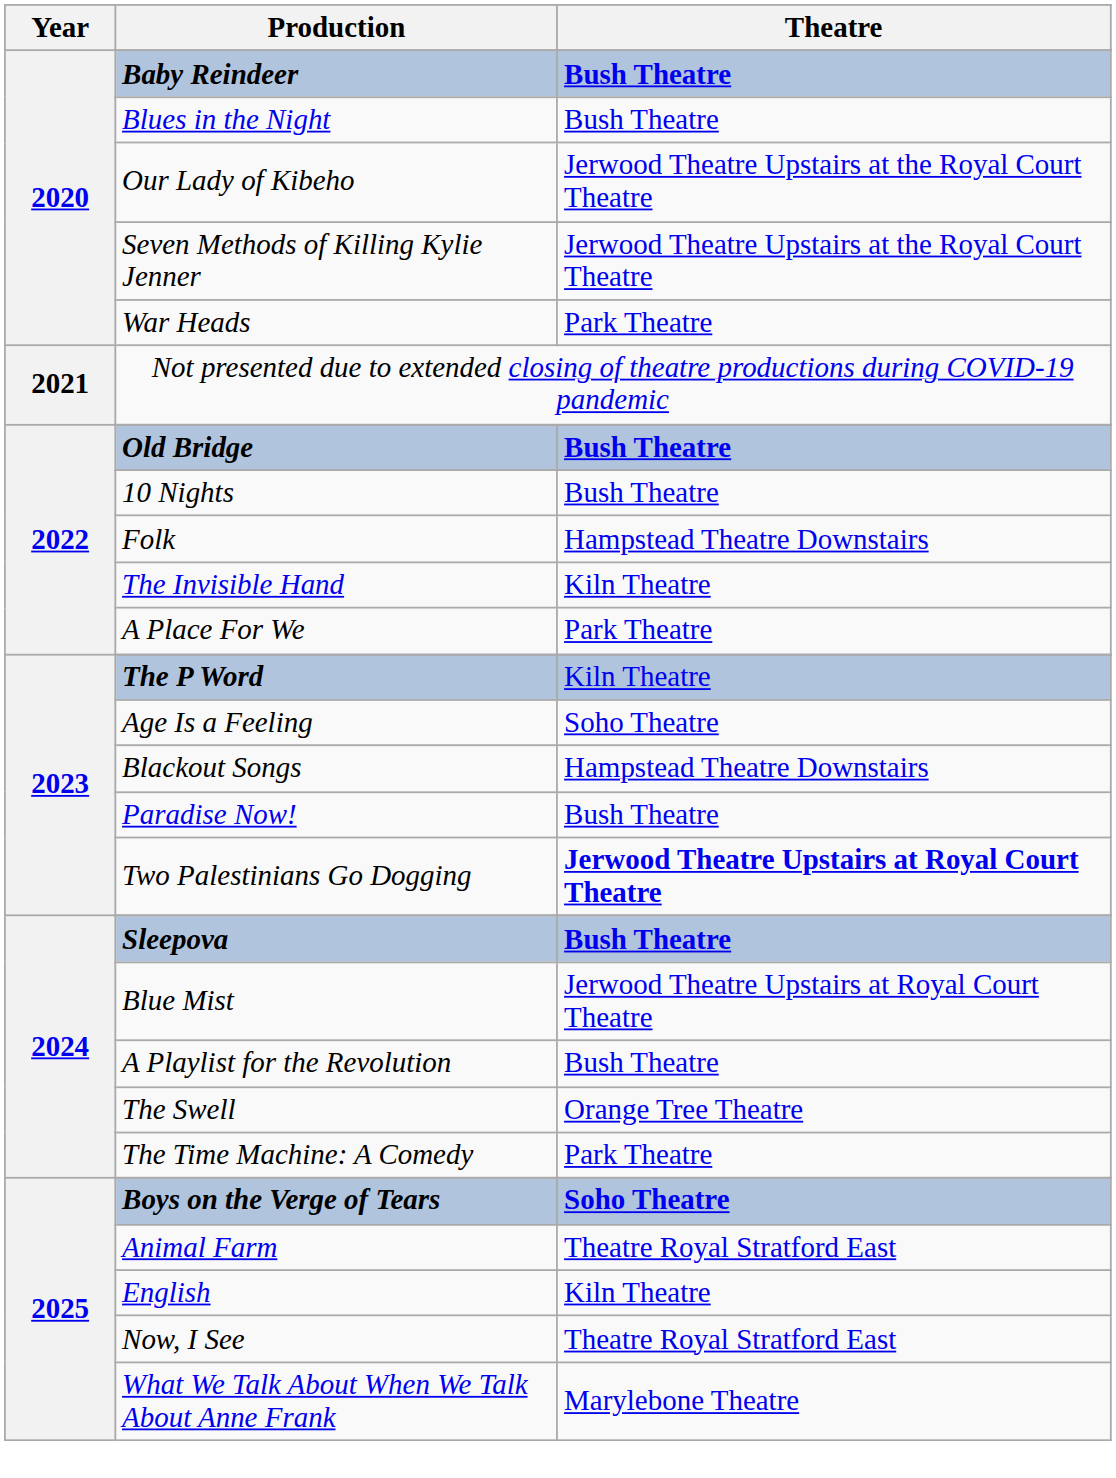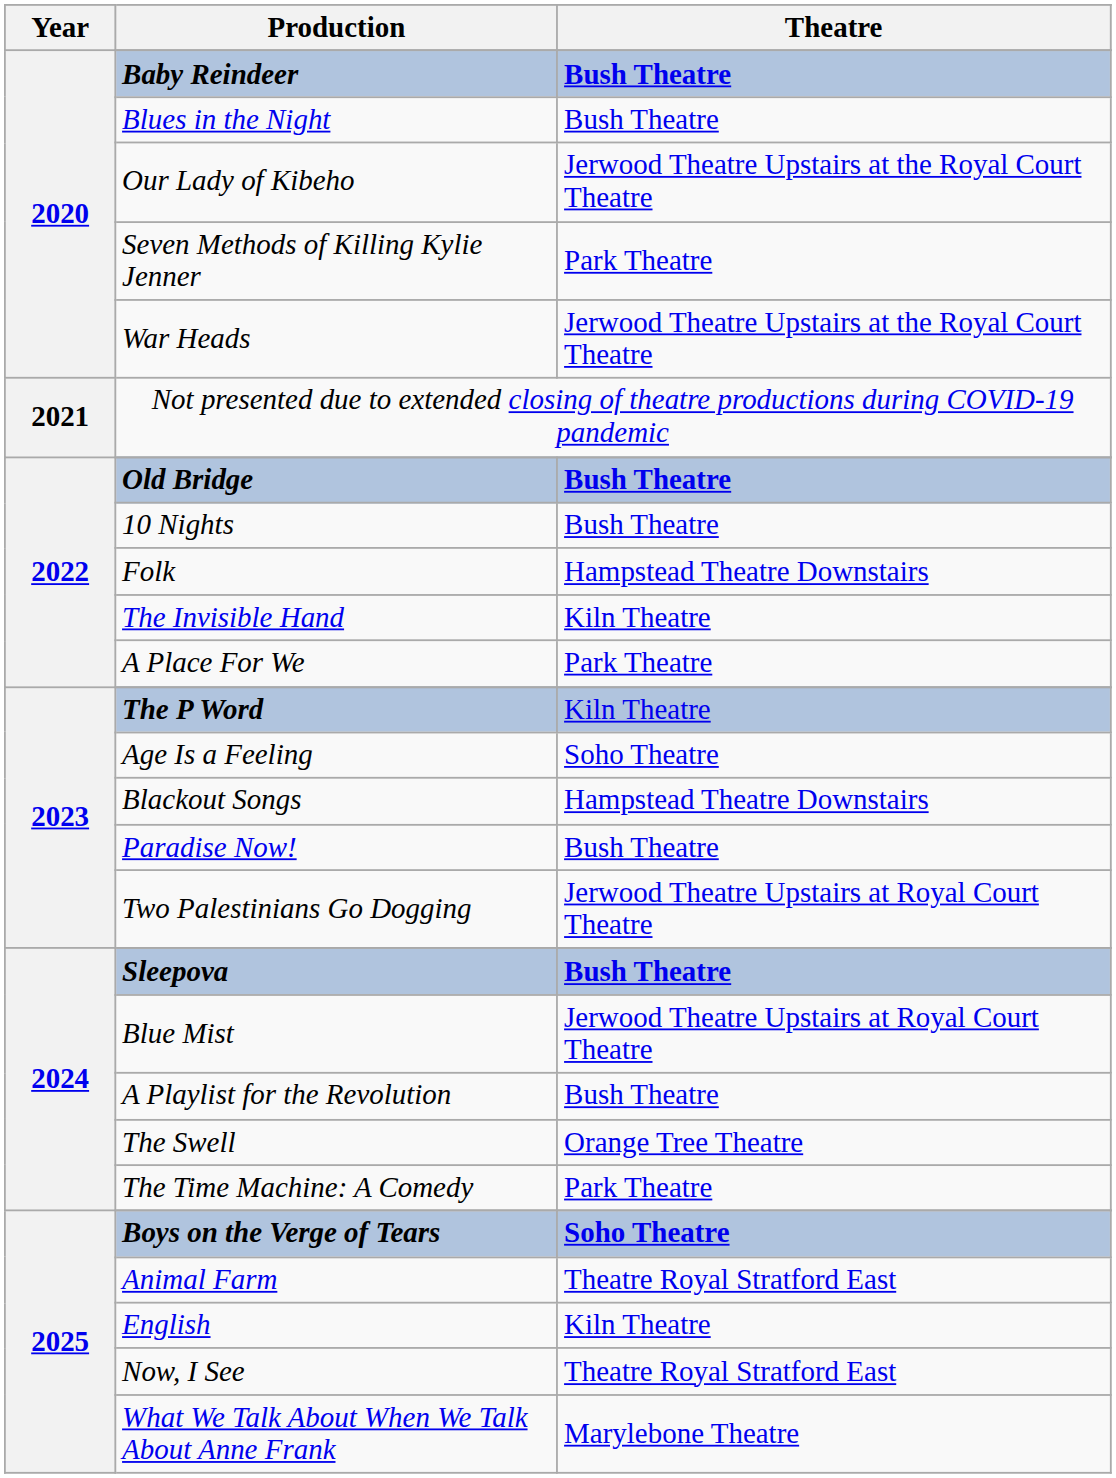 <table class="wikitable" style="width:98%;">
 <tr style="background:#bebebe;">
 <th style="width:10%;">Year</th>
 <th style="width:40%;">Production</th>
 <th style="width:50%;">Theatre</th>
 </tr>
 <tr>
 <th rowspan="6" align="center"><a href='#'>2020</a></th>
 </tr>
 <tr style="background:#B0C4DE">
 <td><strong><em>Baby Reindeer</em></strong></td>
 <td><strong><a href='#'>Bush Theatre</a></strong></td>
 </tr>
 <tr>
 <td><em><a href='#'>Blues in the Night</a></em></td>
 <td><a href='#'>Bush Theatre</a></td>
 </tr>
 <tr>
 <td><em>Our Lady of Kibeho</em></td>
 <td><a href='#'>Jerwood Theatre Upstairs at the Royal Court Theatre</a></td>
 </tr>
 <tr>
 <td><em>Seven Methods of Killing Kylie Jenner</em></td>
-<td><a href='#'>Jerwood Theatre Upstairs at the Royal Court Theatre</a></td>
+<td><a href='#'>Park Theatre</a></td>
 </tr>
 <tr>
 <td><em>War Heads</em></td>
-<td><a href='#'>Park Theatre</a></td>
+<td><a href='#'>Jerwood Theatre Upstairs at the Royal Court Theatre</a></td>
 </tr>
 <tr>
 <th align="center">2021</th>
 <td colspan=2 align="center"><em>Not presented due to extended <a href='#'>closing of theatre productions during COVID-19 pandemic</a></em></td>
 </tr>
 <tr>
 <th rowspan="6"><a href='#'>2022</a></th>
 </tr>
 <tr style="background:#B0C4DE">
 <td><strong><em>Old Bridge</em></strong></td>
 <td><strong><a href='#'>Bush Theatre</a></strong></td>
 </tr>
 <tr>
 <td><em>10 Nights</em></td>
 <td><a href='#'>Bush Theatre</a></td>
 </tr>
 <tr>
 <td><em>Folk</em></td>
 <td><a href='#'>Hampstead Theatre Downstairs</a></td>
 </tr>
 <tr>
 <td><em><a href='#'>The Invisible Hand</a></em></td>
 <td><a href='#'>Kiln Theatre</a></td>
 </tr>
 <tr>
 <td><em>A Place For We</em></td>
 <td><a href='#'>Park Theatre</a></td>
 </tr>
 <tr>
 <th rowspan="6"><a href='#'>2023</a></th>
 </tr>
 <tr style="background:#B0C4DE">
 <td><strong><em>The P Word</em></strong></td>
 <td><a href='#'>Kiln Theatre</a></td>
 </tr>
 <tr>
 <td><em>Age Is a Feeling</em></td>
 <td><a href='#'>Soho Theatre</a></td>
 </tr>
 <tr>
 <td><em>Blackout Songs</em></td>
 <td><a href='#'>Hampstead Theatre Downstairs</a></td>
 </tr>
 <tr>
 <td><em><a href='#'>Paradise Now!</a></em></td>
 <td><a href='#'>Bush Theatre</a></td>
 </tr>
 <tr>
 <td><em>Two Palestinians Go Dogging</em></td>
-<td><strong><a href='#'>Jerwood Theatre Upstairs at Royal Court Theatre</a></strong></td>
+<td><a href='#'>Jerwood Theatre Upstairs at Royal Court Theatre</a></td>
 </tr>
 <tr>
 <th rowspan="6"><a href='#'>2024</a></th>
 </tr>
 <tr style="background:#B0C4DE">
 <td><strong><em>Sleepova</em></strong></td>
 <td><strong><a href='#'>Bush Theatre</a></strong></td>
 </tr>
 <tr>
 <td><em>Blue Mist</em></td>
 <td><a href='#'>Jerwood Theatre Upstairs at Royal Court Theatre</a></td>
 </tr>
 <tr>
 <td><em>A Playlist for the Revolution</em></td>
 <td><a href='#'>Bush Theatre</a></td>
 </tr>
 <tr>
 <td><em>The Swell</em></td>
 <td><a href='#'>Orange Tree Theatre</a></td>
 </tr>
 <tr>
 <td><em>The Time Machine: A Comedy</em></td>
 <td><a href='#'>Park Theatre</a></td>
 </tr>
 <tr>
 <th rowspan="6"><a href='#'>2025</a></th>
 </tr>
 <tr style="background:#B0C4DE">
 <td><strong><em>Boys on the Verge of Tears</em></strong></td>
 <td><strong><a href='#'>Soho Theatre</a></strong></td>
 </tr>
 <tr>
 <td><em><a href='#'>Animal Farm</a></em></td>
 <td><a href='#'>Theatre Royal Stratford East</a></td>
 </tr>
 <tr>
 <td><em><a href='#'>English</a></em></td>
 <td><a href='#'>Kiln Theatre</a></td>
 </tr>
 <tr>
 <td><em>Now, I See</em></td>
 <td><a href='#'>Theatre Royal Stratford East</a></td>
 </tr>
 <tr>
 <td><em><a href='#'>What We Talk About When We Talk About Anne Frank</a></em></td>
 <td><a href='#'>Marylebone Theatre</a></td>
 </tr>
 </table>
